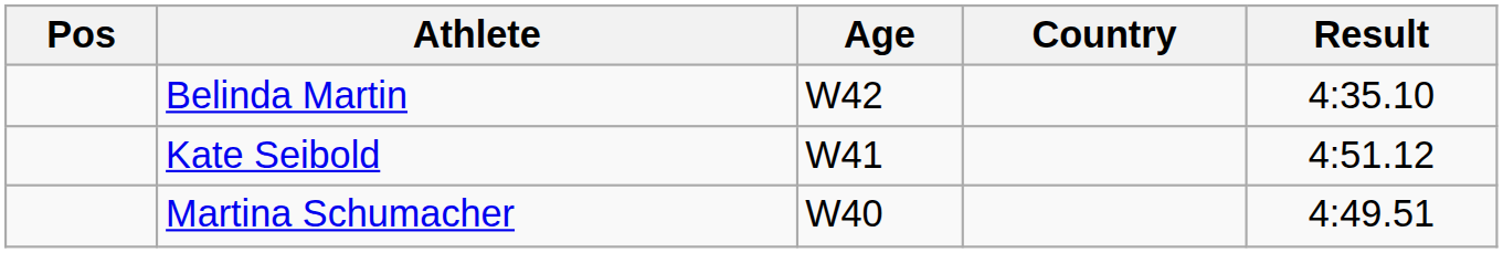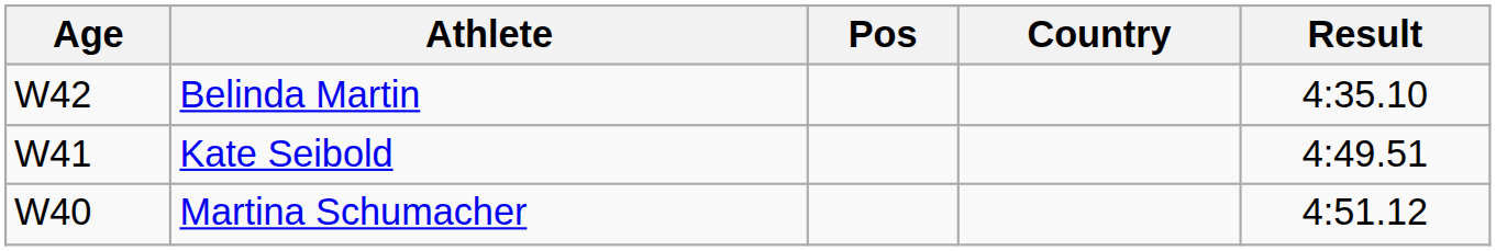 <table class="wikitable"  style="text-align:center; width:50%;">
 <tr>
+<th>Age</th>
+<th>Athlete</th>
 <th>Pos</th>
-<th>Athlete</th>
-<th>Age</th>
 <th>Country</th>
 <th>Result</th>
 </tr>
 <tr>
+<td align=left>W42</td>
+<td align=left><a href='#'>Belinda Martin</a></td>
 <td align=center></td>
-<td align=left><a href='#'>Belinda Martin</a></td>
-<td align=left>W42</td>
 <td align=left></td>
 <td>4:35.10</td>
 </tr>
 <tr>
+<td align=left>W41</td>
+<td align=left><a href='#'>Kate Seibold</a></td>
 <td align=center></td>
-<td align=left><a href='#'>Kate Seibold</a></td>
-<td align=left>W41</td>
+<td align=left></td>
+<td>4:49.51</td>
+</tr>
+<tr>
+<td align=left>W40</td>
+<td align=left><a href='#'>Martina Schumacher</a></td>
+<td align=center></td>
 <td align=left></td>
 <td>4:51.12</td>
 </tr>
-<tr>
-<td align=center></td>
-<td align=left><a href='#'>Martina Schumacher</a></td>
-<td align=left>W40</td>
-<td align=left></td>
-<td>4:49.51</td>
-</tr>
 </table>
